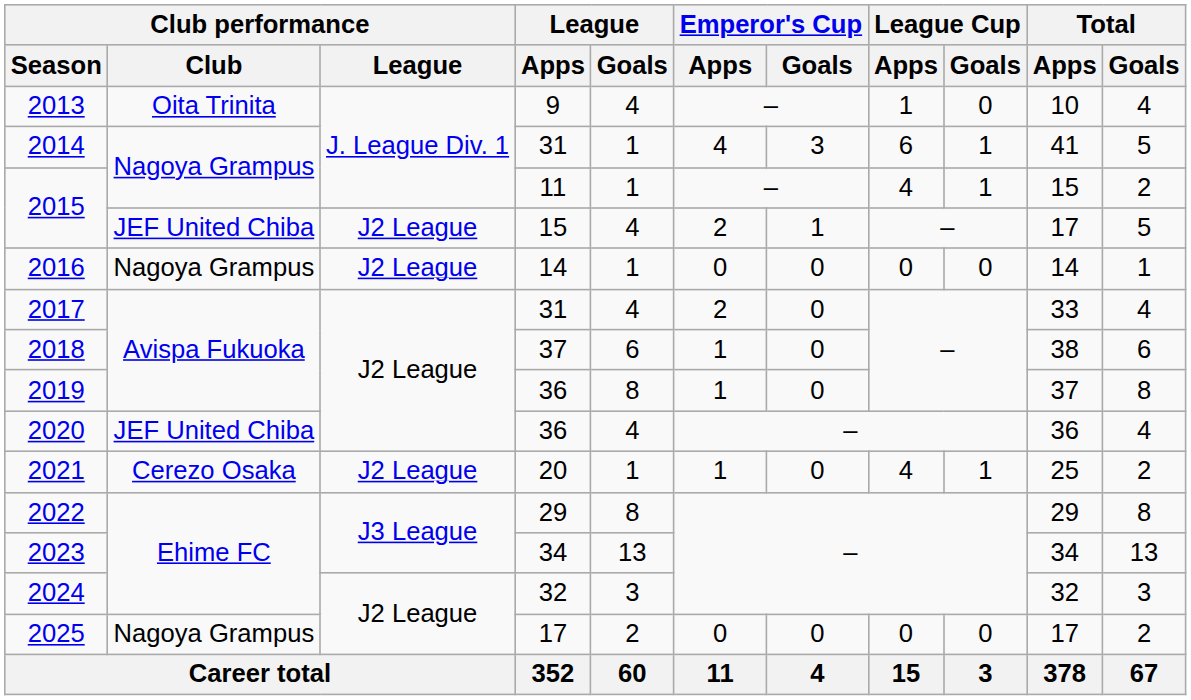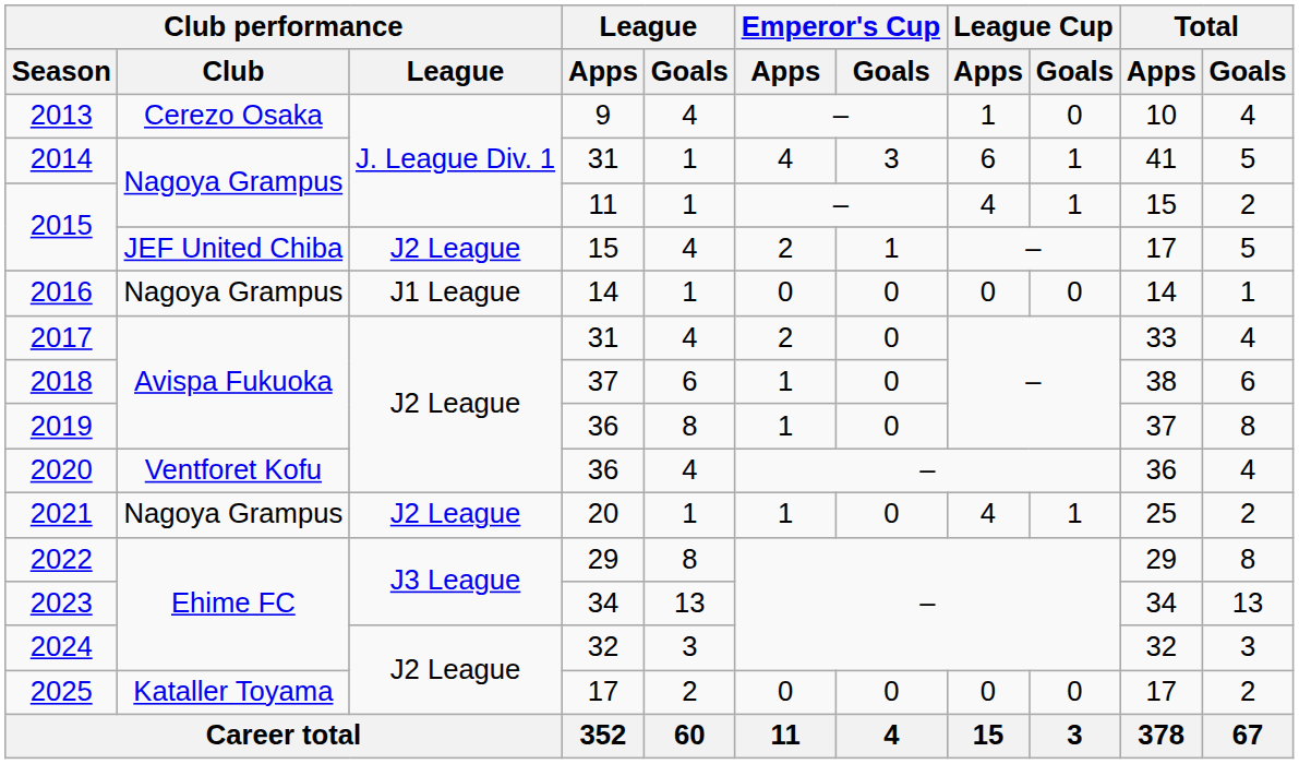 <table class="wikitable" style="text-align:center;">
 <tr>
 <th colspan=3>Club performance</th>
 <th colspan=2>League</th>
 <th colspan=2><a href='#'>Emperor's Cup</a></th>
 <th colspan=2>League Cup</th>
 <th colspan=2>Total</th>
 </tr>
 <tr>
 <th>Season</th>
 <th>Club</th>
 <th>League</th>
 <th>Apps</th>
 <th>Goals</th>
 <th>Apps</th>
 <th>Goals</th>
 <th>Apps</th>
 <th>Goals</th>
 <th>Apps</th>
 <th>Goals</th>
 </tr>
 <tr>
 <td><a href='#'>2013</a></td>
-<td><a href='#'>Oita Trinita</a></td>
+<td><a href='#'>Cerezo Osaka</a></td>
 <td rowspan="3"><a href='#'>J. League Div. 1</a></td>
 <td>9</td>
 <td>4</td>
 <td colspan="2">–</td>
 <td>1</td>
 <td>0</td>
 <td>10</td>
 <td>4</td>
 </tr>
 <tr>
 <td><a href='#'>2014</a></td>
 <td rowspan="2"><a href='#'>Nagoya Grampus</a></td>
 <td>31</td>
 <td>1</td>
 <td>4</td>
 <td>3</td>
 <td>6</td>
 <td>1</td>
 <td>41</td>
 <td>5</td>
 </tr>
 <tr>
 <td rowspan="2"><a href='#'>2015</a></td>
 <td>11</td>
 <td>1</td>
 <td colspan="2">–</td>
 <td>4</td>
 <td>1</td>
 <td>15</td>
 <td>2</td>
 </tr>
 <tr>
 <td><a href='#'>JEF United Chiba</a></td>
 <td><a href='#'>J2 League</a></td>
 <td>15</td>
 <td>4</td>
 <td>2</td>
 <td>1</td>
 <td colspan="2">–</td>
 <td>17</td>
 <td>5</td>
 </tr>
 <tr>
 <td><a href='#'>2016</a></td>
 <td>Nagoya Grampus</td>
-<td><a href='#'>J2 League</a></td>
+<td>J1 League</td>
 <td>14</td>
 <td>1</td>
 <td>0</td>
 <td>0</td>
 <td>0</td>
 <td>0</td>
 <td>14</td>
 <td>1</td>
 </tr>
 <tr>
 <td><a href='#'>2017</a></td>
 <td rowspan="3"><a href='#'>Avispa Fukuoka</a></td>
 <td rowspan="4">J2 League</td>
 <td>31</td>
 <td>4</td>
 <td>2</td>
 <td>0</td>
 <td rowspan="3" colspan="2">–</td>
 <td>33</td>
 <td>4</td>
 </tr>
 <tr>
 <td><a href='#'>2018</a></td>
 <td>37</td>
 <td>6</td>
 <td>1</td>
 <td>0</td>
 <td>38</td>
 <td>6</td>
 </tr>
 <tr>
 <td><a href='#'>2019</a></td>
 <td>36</td>
 <td>8</td>
 <td>1</td>
 <td>0</td>
 <td>37</td>
 <td>8</td>
 </tr>
 <tr>
 <td><a href='#'>2020</a></td>
-<td><a href='#'>JEF United Chiba</a></td>
+<td><a href='#'>Ventforet Kofu</a></td>
 <td>36</td>
 <td>4</td>
 <td colspan="4">–</td>
 <td>36</td>
 <td>4</td>
 </tr>
 <tr>
 <td><a href='#'>2021</a></td>
-<td><a href='#'>Cerezo Osaka</a></td>
+<td>Nagoya Grampus</td>
 <td><a href='#'>J2 League</a></td>
 <td>20</td>
 <td>1</td>
 <td>1</td>
 <td>0</td>
 <td>4</td>
 <td>1</td>
 <td>25</td>
 <td>2</td>
 </tr>
 <tr>
 <td><a href='#'>2022</a></td>
 <td rowspan="3"><a href='#'>Ehime FC</a></td>
 <td rowspan="2"><a href='#'>J3 League</a></td>
 <td>29</td>
 <td>8</td>
 <td rowspan="3" colspan="4">–</td>
 <td>29</td>
 <td>8</td>
 </tr>
 <tr>
 <td><a href='#'>2023</a></td>
 <td>34</td>
 <td>13</td>
 <td>34</td>
 <td>13</td>
 </tr>
 <tr>
 <td><a href='#'>2024</a></td>
 <td rowspan="2">J2 League</td>
 <td>32</td>
 <td>3</td>
 <td>32</td>
 <td>3</td>
 </tr>
 <tr>
 <td><a href='#'>2025</a></td>
-<td>Nagoya Grampus</td>
+<td><a href='#'>Kataller Toyama</a></td>
 <td>17</td>
 <td>2</td>
 <td>0</td>
 <td>0</td>
 <td>0</td>
 <td>0</td>
 <td>17</td>
 <td>2</td>
 </tr>
 <tr>
 <th colspan=3>Career total</th>
 <th>352</th>
 <th>60</th>
 <th>11</th>
 <th>4</th>
 <th>15</th>
 <th>3</th>
 <th>378</th>
 <th>67</th>
 </tr>
 </table>
